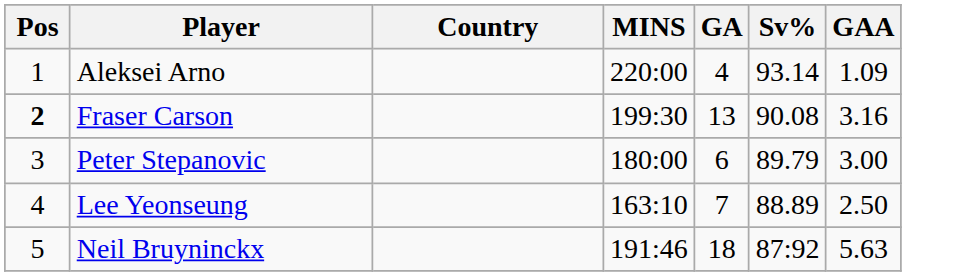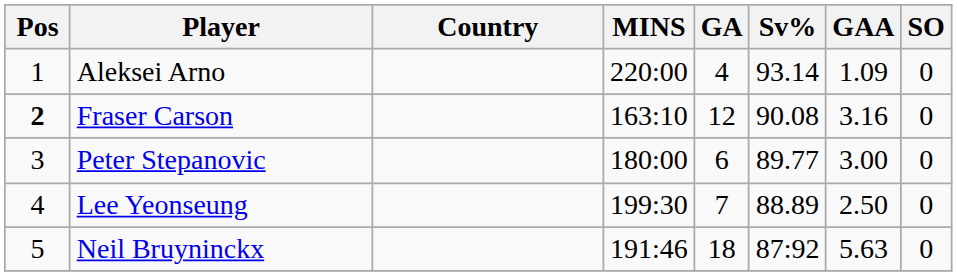 <table class="wikitable sortable" style="text-align: center;">
 <tr>
 <th width=30>Pos</th>
 <th width=165>Player</th>
 <th width=125>Country</th>
 <th width=20>MINS</th>
 <th width=20>GA</th>
 <th width=20>Sv%</th>
 <th width=20>GAA</th>
+<th width=20>SO</th>
 </tr>
 <tr>
 <td>1</td>
 <td align=left>Aleksei Arno</td>
 <td align="left"></td>
 <td>220:00</td>
 <td>4</td>
 <td>93.14</td>
 <td>1.09</td>
+<td>0</td>
 </tr>
 <tr>
 <td><strong>2</strong></td>
 <td align=left><a href='#'>Fraser Carson</a></td>
 <td align=left></td>
-<td>199:30</td>
-<td>13</td>
+<td>163:10</td>
+<td>12</td>
 <td>90.08</td>
 <td>3.16</td>
+<td>0</td>
 </tr>
 <tr>
 <td>3</td>
 <td align=left><a href='#'>Peter Stepanovic</a></td>
 <td align=left></td>
 <td>180:00</td>
 <td>6</td>
-<td>89.79</td>
+<td>89.77</td>
 <td>3.00</td>
+<td>0</td>
 </tr>
 <tr>
 <td>4</td>
 <td align=left><a href='#'>Lee Yeonseung</a></td>
 <td align=left></td>
-<td>163:10</td>
+<td>199:30</td>
 <td>7</td>
 <td>88.89</td>
 <td>2.50</td>
+<td>0</td>
 </tr>
 <tr>
 <td>5</td>
 <td align=left><a href='#'>Neil Bruyninckx</a></td>
 <td align=left></td>
 <td>191:46</td>
 <td>18</td>
 <td>87:92</td>
 <td>5.63</td>
+<td>0</td>
 </tr>
 </table>
